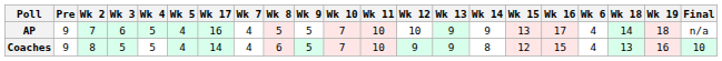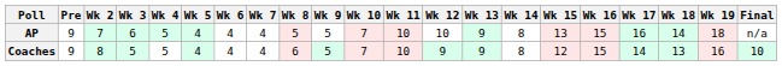 <table class="wikitable" style="white-space:nowrap;text-align:center;">
 <tr>
 <th>Poll</th>
 <th>Pre</th>
 <th>Wk 2</th>
 <th>Wk 3</th>
 <th>Wk 4</th>
 <th>Wk 5</th>
-<th>Wk 17</th>
+<th>Wk 6</th>
 <th>Wk 7</th>
 <th>Wk 8</th>
 <th>Wk 9</th>
 <th>Wk 10</th>
 <th>Wk 11</th>
 <th>Wk 12</th>
 <th>Wk 13</th>
 <th>Wk 14</th>
 <th>Wk 15</th>
 <th>Wk 16</th>
-<th>Wk 6</th>
+<th>Wk 17</th>
 <th>Wk 18</th>
 <th>Wk 19</th>
 <th>Final</th>
 </tr>
 <tr>
 <th>AP</th>
 <td style="background:#FFF;">9</td>
 <td style="background:#D8FFEB;">7</td>
 <td style="background:#D8FFEB;">6</td>
 <td style="background:#D8FFEB;">5</td>
 <td style="background:#D8FFEB;">4</td>
-<td style="background:#D8FFEB;">16</td>
+<td style="background:#FFF;">4</td>
 <td style="background:#FFF;">4</td>
 <td style="background:#FFE6E6;">5</td>
 <td style="background:#FFF;">5</td>
 <td style="background:#FFE6E6;">7</td>
 <td style="background:#FFE6E6;">10</td>
 <td style="background:#FFF;">10</td>
 <td style="background:#D8FFEB;">9</td>
-<td style="background:#FFF;">9</td>
+<td style="background:#FFF;">8</td>
 <td style="background:#FFE6E6;">13</td>
-<td style="background:#FFE6E6;">17</td>
-<td style="background:#FFF;">4</td>
+<td style="background:#FFE6E6;">15</td>
+<td style="background:#D8FFEB;">16</td>
 <td style="background:#D8FFEB;">14</td>
 <td style="background:#FFE6E6;">18</td>
 <td style="background:#FFF;">n/a</td>
 </tr>
 <tr>
 <th>Coaches</th>
 <td style="background:#FFF;">9</td>
 <td style="background:#D8FFEB;">8</td>
 <td style="background:#D8FFEB;">5</td>
 <td style="background:#FFF;">5</td>
 <td style="background:#D8FFEB;">4</td>
-<td style="background:#D8FFEB;">14</td>
+<td style="background:#FFF;">4</td>
 <td style="background:#FFF;">4</td>
 <td style="background:#FFE6E6;">6</td>
 <td style="background:#D8FFEB;">5</td>
 <td style="background:#FFE6E6;">7</td>
 <td style="background:#FFE6E6;">10</td>
 <td style="background:#D8FFEB;">9</td>
 <td style="background:#D8FFEB;">9</td>
 <td style="background:#FFF;">8</td>
 <td style="background:#FFE6E6;">12</td>
 <td style="background:#FFE6E6;">15</td>
-<td style="background:#FFF;">4</td>
+<td style="background:#D8FFEB;">14</td>
 <td style="background:#D8FFEB;">13</td>
 <td style="background:#FFE6E6;">16</td>
 <td style="background:#D8FFEB;">10</td>
 </tr>
 </table>
